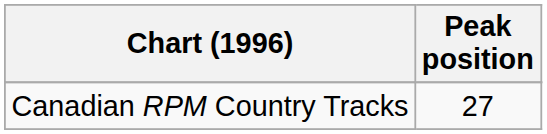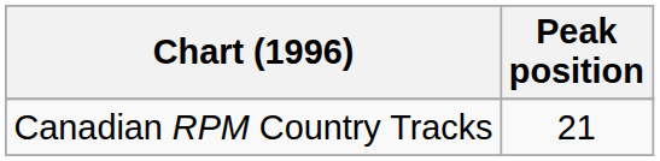 <table class="wikitable sortable">
 <tr>
 <th>Chart (1996)</th>
 <th>Peak<br>position</th>
 </tr>
 <tr>
 </tr>
 <tr>
 <td>Canadian <em>RPM</em> Country Tracks</td>
-<td align="center">27</td>
+<td align="center">21</td>
 </tr>
 </table>
